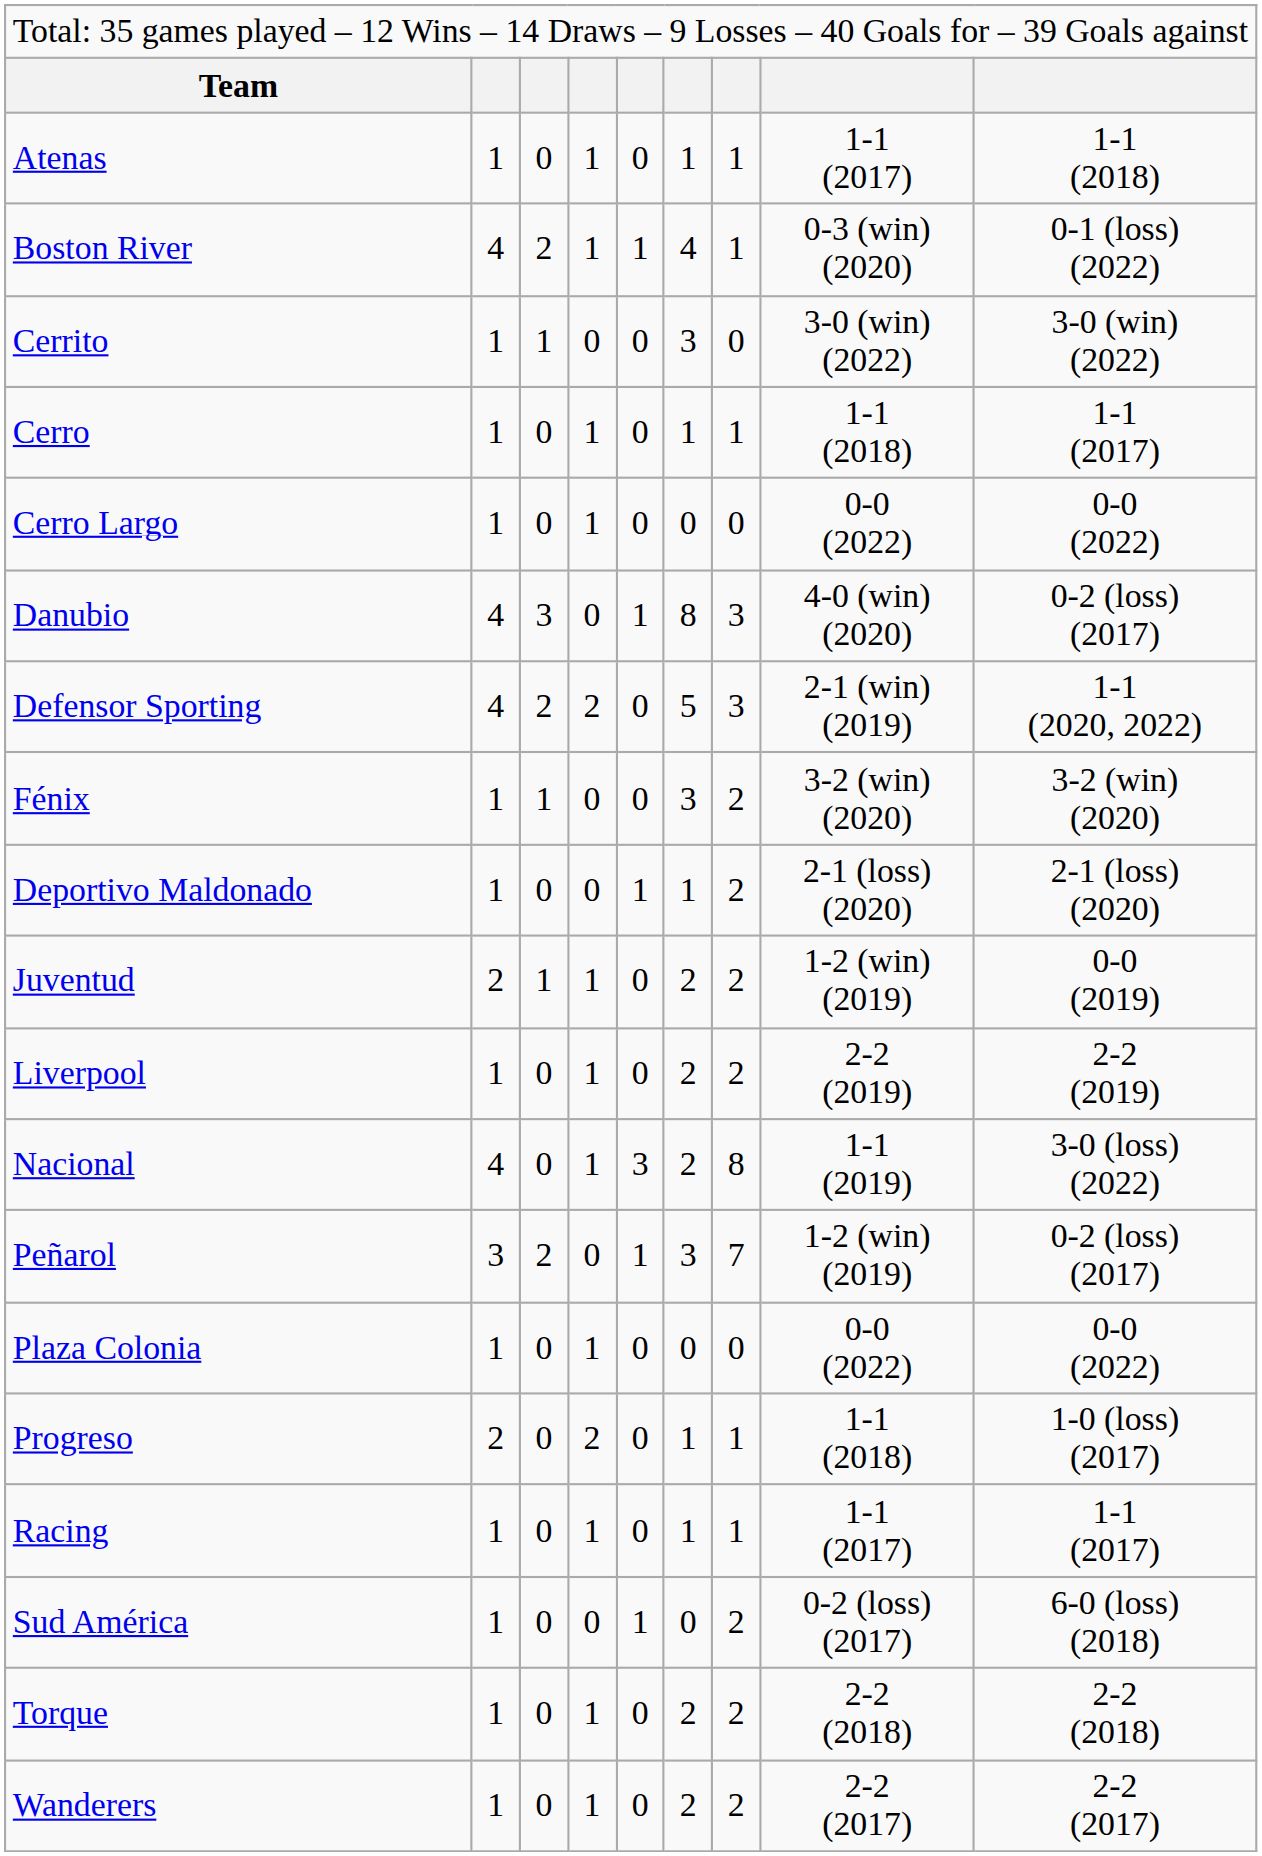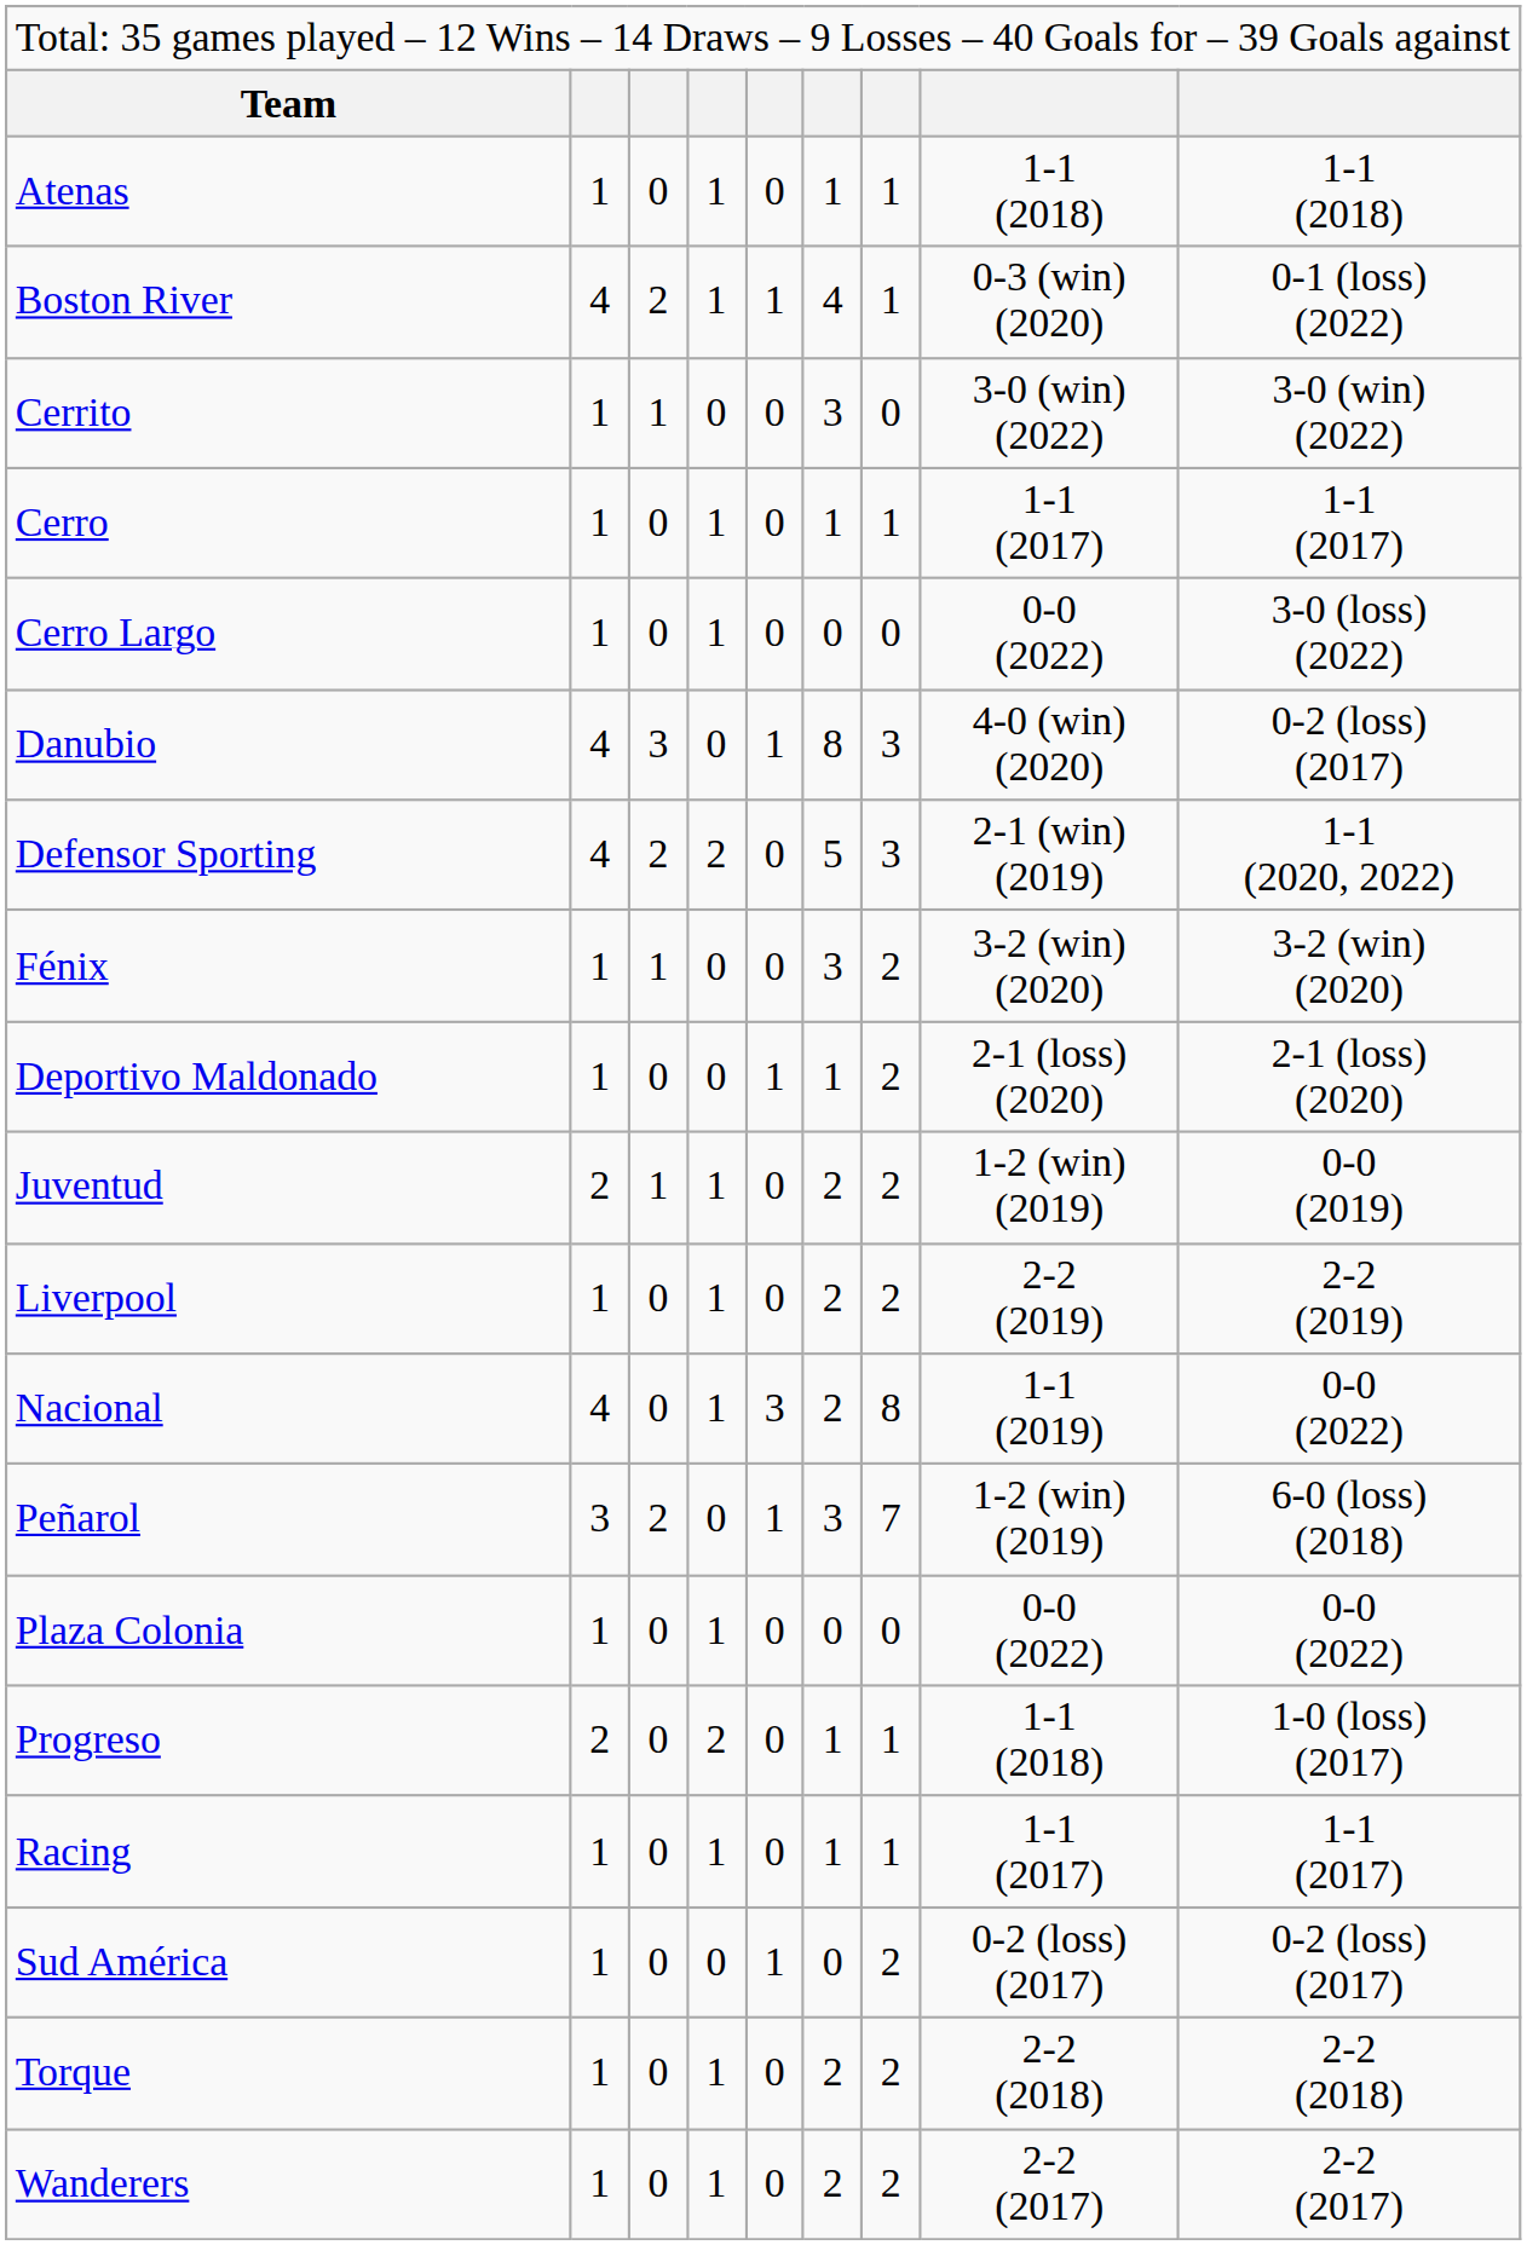 <table class="wikitable" style="text-align: center;">
 <tr>
 <td colspan=9>Total: 35 games played – 12 Wins – 14 Draws – 9 Losses – 40 Goals for – 39 Goals against</td>
 </tr>
 <tr>
 <th>Team</th>
 <th></th>
 <th></th>
 <th></th>
 <th></th>
 <th></th>
 <th></th>
 <th></th>
 <th></th>
 </tr>
 <tr>
 <td align="left"><a href='#'>Atenas</a></td>
 <td>1</td>
 <td>0</td>
 <td>1</td>
 <td>0</td>
 <td>1</td>
 <td>1</td>
-<td>1-1 <br> (2017)</td>
+<td>1-1 <br> (2018)</td>
 <td>1-1 <br> (2018)</td>
 </tr>
 <tr>
 <td align="left"><a href='#'>Boston River</a></td>
 <td>4</td>
 <td>2</td>
 <td>1</td>
 <td>1</td>
 <td>4</td>
 <td>1</td>
 <td>0-3 (win) <br> (2020)</td>
 <td>0-1 (loss) <br> (2022)</td>
 </tr>
 <tr>
 <td align="left"><a href='#'>Cerrito</a></td>
 <td>1</td>
 <td>1</td>
 <td>0</td>
 <td>0</td>
 <td>3</td>
 <td>0</td>
 <td>3-0 (win) <br> (2022)</td>
 <td>3-0 (win) <br> (2022)</td>
 </tr>
 <tr>
 <td align="left"><a href='#'>Cerro</a></td>
 <td>1</td>
 <td>0</td>
 <td>1</td>
 <td>0</td>
 <td>1</td>
 <td>1</td>
-<td>1-1 <br> (2018)</td>
+<td>1-1 <br> (2017)</td>
 <td>1-1 <br> (2017)</td>
 </tr>
 <tr>
 <td align="left"><a href='#'>Cerro Largo</a></td>
 <td>1</td>
 <td>0</td>
 <td>1</td>
 <td>0</td>
 <td>0</td>
 <td>0</td>
 <td>0-0 <br> (2022)</td>
-<td>0-0 <br> (2022)</td>
+<td>3-0 (loss) <br> (2022)</td>
 </tr>
 <tr>
 <td align="left"><a href='#'>Danubio</a></td>
 <td>4</td>
 <td>3</td>
 <td>0</td>
 <td>1</td>
 <td>8</td>
 <td>3</td>
 <td>4-0 (win) <br> (2020)</td>
 <td>0-2 (loss) <br> (2017)</td>
 </tr>
 <tr>
 <td align="left"><a href='#'>Defensor Sporting</a></td>
 <td>4</td>
 <td>2</td>
 <td>2</td>
 <td>0</td>
 <td>5</td>
 <td>3</td>
 <td>2-1 (win) <br> (2019)</td>
 <td>1-1 <br> (2020, 2022)</td>
 </tr>
 <tr>
 <td align="left"><a href='#'>Fénix</a></td>
 <td>1</td>
 <td>1</td>
 <td>0</td>
 <td>0</td>
 <td>3</td>
 <td>2</td>
 <td>3-2 (win) <br> (2020)</td>
 <td>3-2 (win) <br> (2020)</td>
 </tr>
 <tr>
 <td align="left"><a href='#'>Deportivo Maldonado</a></td>
 <td>1</td>
 <td>0</td>
 <td>0</td>
 <td>1</td>
 <td>1</td>
 <td>2</td>
 <td>2-1 (loss) <br> (2020)</td>
 <td>2-1 (loss) <br> (2020)</td>
 </tr>
 <tr>
 <td align="left"><a href='#'>Juventud</a></td>
 <td>2</td>
 <td>1</td>
 <td>1</td>
 <td>0</td>
 <td>2</td>
 <td>2</td>
 <td>1-2 (win) <br> (2019)</td>
 <td>0-0 <br> (2019)</td>
 </tr>
 <tr>
 <td align="left"><a href='#'>Liverpool</a></td>
 <td>1</td>
 <td>0</td>
 <td>1</td>
 <td>0</td>
 <td>2</td>
 <td>2</td>
 <td>2-2 <br> (2019)</td>
 <td>2-2 <br> (2019)</td>
 </tr>
 <tr>
 <td align="left"><a href='#'>Nacional</a></td>
 <td>4</td>
 <td>0</td>
 <td>1</td>
 <td>3</td>
 <td>2</td>
 <td>8</td>
 <td>1-1 <br> (2019)</td>
-<td>3-0 (loss) <br> (2022)</td>
+<td>0-0 <br> (2022)</td>
 </tr>
 <tr>
 <td align="left"><a href='#'>Peñarol</a></td>
 <td>3</td>
 <td>2</td>
 <td>0</td>
 <td>1</td>
 <td>3</td>
 <td>7</td>
 <td>1-2 (win) <br> (2019)</td>
-<td>0-2 (loss) <br> (2017)</td>
+<td>6-0 (loss) <br> (2018)</td>
 </tr>
 <tr>
 <td align="left"><a href='#'>Plaza Colonia</a></td>
 <td>1</td>
 <td>0</td>
 <td>1</td>
 <td>0</td>
 <td>0</td>
 <td>0</td>
 <td>0-0 <br> (2022)</td>
 <td>0-0 <br> (2022)</td>
 </tr>
 <tr>
 <td align="left"><a href='#'>Progreso</a></td>
 <td>2</td>
 <td>0</td>
 <td>2</td>
 <td>0</td>
 <td>1</td>
 <td>1</td>
 <td>1-1 <br> (2018)</td>
 <td>1-0 (loss) <br> (2017)</td>
 </tr>
 <tr>
 <td align="left"><a href='#'>Racing</a></td>
 <td>1</td>
 <td>0</td>
 <td>1</td>
 <td>0</td>
 <td>1</td>
 <td>1</td>
 <td>1-1 <br> (2017)</td>
 <td>1-1<br> (2017)</td>
 </tr>
 <tr>
 <td align="left"><a href='#'>Sud América</a></td>
 <td>1</td>
 <td>0</td>
 <td>0</td>
 <td>1</td>
 <td>0</td>
 <td>2</td>
 <td>0-2 (loss) <br> (2017)</td>
-<td>6-0 (loss) <br> (2018)</td>
+<td>0-2 (loss) <br> (2017)</td>
 </tr>
 <tr>
 <td align="left"><a href='#'>Torque</a></td>
 <td>1</td>
 <td>0</td>
 <td>1</td>
 <td>0</td>
 <td>2</td>
 <td>2</td>
 <td>2-2 <br> (2018)</td>
 <td>2-2 <br> (2018)</td>
 </tr>
 <tr>
 <td align="left"><a href='#'>Wanderers</a></td>
 <td>1</td>
 <td>0</td>
 <td>1</td>
 <td>0</td>
 <td>2</td>
 <td>2</td>
 <td>2-2<br> (2017)</td>
 <td>2-2<br> (2017)</td>
 </tr>
 </table>
